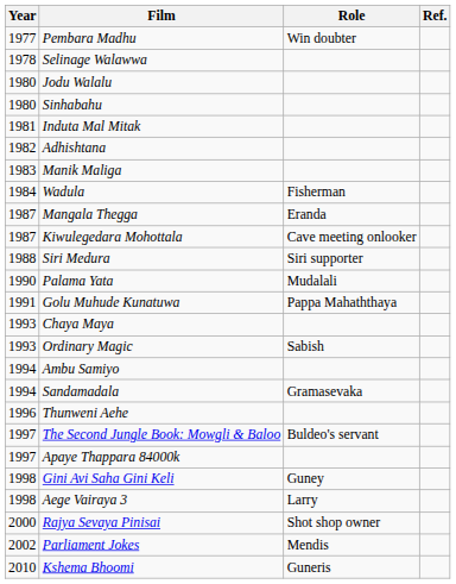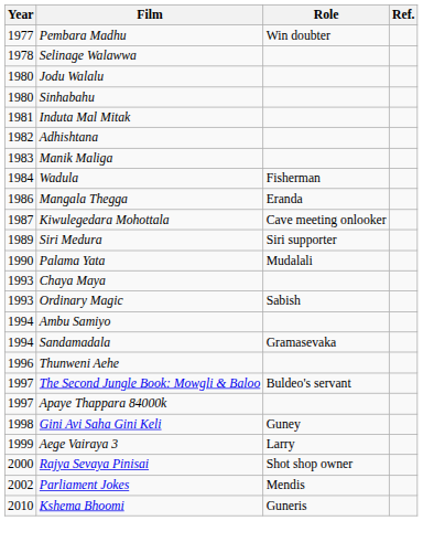 <table class="wikitable">
 <tr>
 <th>Year</th>
 <th>Film</th>
 <th>Role</th>
 <th>Ref.</th>
 </tr>
 <tr>
 <td>1977</td>
 <td><em>Pembara Madhu</em></td>
 <td>Win doubter</td>
 <td></td>
 </tr>
 <tr>
 <td>1978</td>
 <td><em>Selinage Walawwa</em></td>
 <td></td>
 <td></td>
 </tr>
 <tr>
 <td>1980</td>
 <td><em>Jodu Walalu</em></td>
 <td></td>
 <td></td>
 </tr>
 <tr>
 <td>1980</td>
 <td><em>Sinhabahu</em></td>
 <td></td>
 <td></td>
 </tr>
 <tr>
 <td>1981</td>
 <td><em>Induta Mal Mitak</em></td>
 <td></td>
 <td></td>
 </tr>
 <tr>
 <td>1982</td>
 <td><em>Adhishtana</em></td>
 <td></td>
 <td></td>
 </tr>
 <tr>
 <td>1983</td>
 <td><em>Manik Maliga</em></td>
 <td></td>
 <td></td>
 </tr>
 <tr>
 <td>1984</td>
 <td><em>Wadula</em></td>
 <td>Fisherman</td>
 <td></td>
 </tr>
 <tr>
-<td>1987</td>
+<td>1986</td>
 <td><em>Mangala Thegga</em></td>
 <td>Eranda</td>
 <td></td>
 </tr>
 <tr>
 <td>1987</td>
 <td><em>Kiwulegedara Mohottala</em></td>
 <td>Cave meeting onlooker</td>
 <td></td>
 </tr>
 <tr>
-<td>1988</td>
+<td>1989</td>
 <td><em>Siri Medura</em></td>
 <td>Siri supporter</td>
 <td></td>
 </tr>
 <tr>
 <td>1990</td>
 <td><em>Palama Yata</em></td>
 <td>Mudalali</td>
-<td></td>
-</tr>
-<tr>
-<td>1991</td>
-<td><em>Golu Muhude Kunatuwa</em></td>
-<td>Pappa Mahaththaya</td>
 <td></td>
 </tr>
 <tr>
 <td>1993</td>
 <td><em>Chaya Maya</em></td>
 <td></td>
 <td></td>
 </tr>
 <tr>
 <td>1993</td>
 <td><em>Ordinary Magic</em></td>
 <td>Sabish</td>
 <td></td>
 </tr>
 <tr>
 <td>1994</td>
 <td><em>Ambu Samiyo</em></td>
 <td></td>
 <td></td>
 </tr>
 <tr>
 <td>1994</td>
 <td><em>Sandamadala</em></td>
 <td>Gramasevaka</td>
 <td></td>
 </tr>
 <tr>
 <td>1996</td>
 <td><em>Thunweni Aehe</em></td>
 <td></td>
 <td></td>
 </tr>
 <tr>
 <td>1997</td>
 <td><em><a href='#'>The Second Jungle Book: Mowgli & Baloo</a></em></td>
 <td>Buldeo's servant</td>
 <td></td>
 </tr>
 <tr>
 <td>1997</td>
 <td><em>Apaye Thappara 84000k</em></td>
 <td></td>
 <td></td>
 </tr>
 <tr>
 <td>1998</td>
 <td><em><a href='#'>Gini Avi Saha Gini Keli</a></em></td>
 <td>Guney</td>
 <td></td>
 </tr>
 <tr>
-<td>1998</td>
+<td>1999</td>
 <td><em>Aege Vairaya 3</em></td>
 <td>Larry</td>
 <td></td>
 </tr>
 <tr>
 <td>2000</td>
 <td><em><a href='#'>Rajya Sevaya Pinisai</a></em></td>
 <td>Shot shop owner</td>
 <td></td>
 </tr>
 <tr>
 <td>2002</td>
 <td><em><a href='#'>Parliament Jokes</a></em></td>
 <td>Mendis</td>
 <td></td>
 </tr>
 <tr>
 <td>2010</td>
 <td><em><a href='#'>Kshema Bhoomi</a></em></td>
 <td>Guneris</td>
 <td></td>
 </tr>
 </table>
